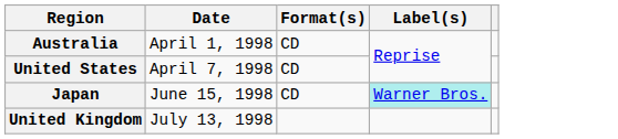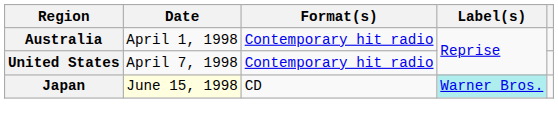 <table class="wikitable plainrowheaders">
 <tr>
 <th scope="col">Region</th>
 <th scope="col">Date</th>
 <th scope="col">Format(s)</th>
 <th scope="col">Label(s)</th>
 <th scope="col"></th>
 </tr>
 <tr>
 <th scope="row">Australia</th>
 <td>April 1, 1998</td>
-<td>CD</td>
+<td><a href='#'>Contemporary hit radio</a></td>
 <td rowspan="2"><a href='#'>Reprise</a></td>
 <td></td>
 </tr>
 <tr>
 <th scope="row">United States</th>
 <td>April 7, 1998</td>
-<td>CD</td>
+<td><a href='#'>Contemporary hit radio</a></td>
 <td></td>
 </tr>
 <tr>
 <th scope="row">Japan</th>
-<td>June 15, 1998</td>
+<td style="background: lightyellow;">June 15, 1998</td>
 <td>CD</td>
 <td style="background: paleturquoise;"><a href='#'>Warner Bros.</a></td>
 <td></td>
 </tr>
-<tr>
-<th scope="row">United Kingdom</th>
-<td>July 13, 1998</td>
-<td></td>
-<td></td>
-<td></td>
-</tr>
 </table>
